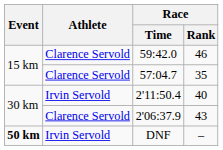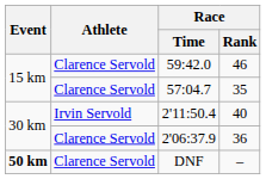 <table class="wikitable" border="1" style="font-size:90%">
 <tr>
 <th rowspan=2>Event</th>
 <th rowspan=2>Athlete</th>
 <th colspan=2>Race</th>
 </tr>
 <tr>
 <th>Time</th>
 <th>Rank</th>
 </tr>
 <tr>
 <td rowspan=2>15 km</td>
 <td><a href='#'>Clarence Servold</a></td>
 <td align=center>59:42.0</td>
 <td align=center>46</td>
 </tr>
 <tr>
 <td><a href='#'>Clarence Servold</a></td>
 <td align=center>57:04.7</td>
 <td align=center>35</td>
 </tr>
 <tr>
 <td rowspan=2>30 km</td>
 <td><a href='#'>Irvin Servold</a></td>
 <td align=center>2'11:50.4</td>
 <td align=center>40</td>
 </tr>
 <tr>
 <td><a href='#'>Clarence Servold</a></td>
 <td align=center>2'06:37.9</td>
-<td align=center>43</td>
+<td align=center>36</td>
 </tr>
 <tr>
 <td><strong>50 km</strong></td>
-<td><a href='#'>Irvin Servold</a></td>
+<td><a href='#'>Clarence Servold</a></td>
 <td align=center>DNF</td>
 <td align=center>–</td>
 </tr>
 </table>
